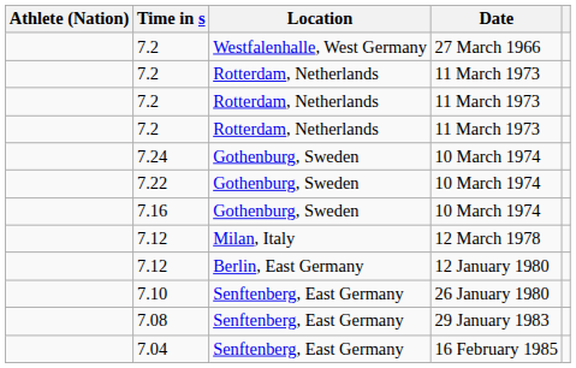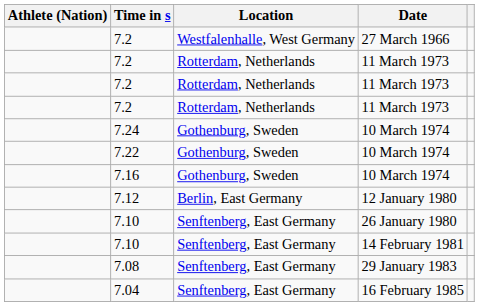 <table class="wikitable">
 <tr>
 <th scope="col">Athlete (Nation)</th>
 <th scope="col">Time in <a href='#'>s</a></th>
 <th scope="col">Location</th>
 <th scope="col">Date</th>
 <th scope="col"></th>
 </tr>
 <tr>
 <td></td>
 <td>7.2 </td>
 <td><a href='#'>Westfalenhalle</a>, West Germany</td>
 <td>27 March 1966</td>
 <td></td>
 </tr>
 <tr>
 <td></td>
 <td>7.2</td>
 <td><a href='#'>Rotterdam</a>, Netherlands</td>
 <td>11 March 1973</td>
 <td></td>
 </tr>
 <tr>
 <td></td>
 <td>7.2</td>
 <td><a href='#'>Rotterdam</a>, Netherlands</td>
 <td>11 March 1973</td>
 <td></td>
 </tr>
 <tr>
 <td></td>
 <td>7.2</td>
 <td><a href='#'>Rotterdam</a>, Netherlands</td>
 <td>11 March 1973</td>
 <td></td>
 </tr>
 <tr>
 <td></td>
 <td>7.24</td>
 <td><a href='#'>Gothenburg</a>, Sweden</td>
 <td>10 March 1974</td>
 <td></td>
 </tr>
 <tr>
 <td></td>
 <td>7.22</td>
 <td><a href='#'>Gothenburg</a>, Sweden</td>
 <td>10 March 1974</td>
 <td></td>
 </tr>
 <tr>
 <td></td>
 <td>7.16</td>
 <td><a href='#'>Gothenburg</a>, Sweden</td>
 <td>10 March 1974</td>
 <td></td>
 </tr>
 <tr>
 <td></td>
 <td>7.12</td>
-<td><a href='#'>Milan</a>, Italy</td>
-<td>12 March 1978</td>
-<td></td>
-</tr>
-<tr>
-<td></td>
-<td>7.12</td>
 <td><a href='#'>Berlin</a>, East Germany</td>
 <td>12 January 1980</td>
 <td></td>
 </tr>
 <tr>
 <td></td>
 <td>7.10</td>
 <td><a href='#'>Senftenberg</a>, East Germany</td>
 <td>26 January 1980</td>
+<td></td>
+</tr>
+<tr>
+<td></td>
+<td>7.10</td>
+<td><a href='#'>Senftenberg</a>, East Germany</td>
+<td>14 February 1981</td>
 <td></td>
 </tr>
 <tr>
 <td></td>
 <td>7.08</td>
 <td><a href='#'>Senftenberg</a>, East Germany</td>
 <td>29 January 1983</td>
 <td></td>
 </tr>
 <tr>
 <td></td>
 <td>7.04</td>
 <td><a href='#'>Senftenberg</a>, East Germany</td>
 <td>16 February 1985</td>
 <td></td>
 </tr>
 </table>
